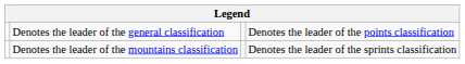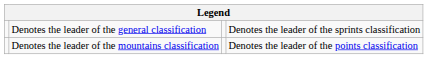 <table class="wikitable">
 <tr>
 <th colspan=4>Legend</th>
 </tr>
 <tr>
 <td style="text-align:center"></td>
 <td>Denotes the leader of the <a href='#'>general classification</a></td>
 <td></td>
-<td>Denotes the leader of the <a href='#'>points classification</a></td>
+<td>Denotes the leader of the sprints classification</td>
 </tr>
 <tr>
 <td style="text-align:center"></td>
 <td>Denotes the leader of the <a href='#'>mountains classification</a></td>
 <td></td>
-<td>Denotes the leader of the sprints classification</td>
+<td>Denotes the leader of the <a href='#'>points classification</a></td>
 </tr>
 </table>
